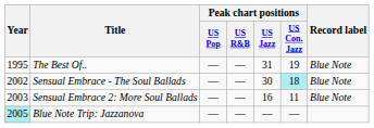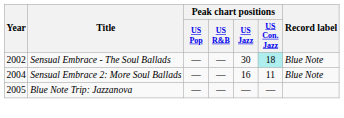 <table class="wikitable" style="text-align:center;">
 <tr>
 <th rowspan="2">Year</th>
 <th rowspan="2">Title</th>
 <th colspan="4">Peak chart positions</th>
 <th rowspan="2">Record label</th>
 </tr>
 <tr style="font-size:smaller;">
 <th width="35"><a href='#'>US Pop</a><br></th>
 <th width="35"><a href='#'>US R&B</a><br></th>
 <th width="35"><a href='#'>US Jazz</a><br></th>
 <th width="35"><a href='#'>US Con. Jazz</a><br></th>
 </tr>
 <tr>
-<td>1995</td>
-<td align="left"><em>The Best Of..</em></td>
-<td>—</td>
-<td>—</td>
-<td>31</td>
-<td>19</td>
-<td align=left><em>Blue Note</em></td>
-</tr>
-<tr>
 <td>2002</td>
 <td align="left"><em>Sensual Embrace - The Soul Ballads</em></td>
 <td>—</td>
 <td>—</td>
 <td>30</td>
 <td style="background: paleturquoise;">18</td>
 <td align=left><em>Blue Note</em></td>
 </tr>
 <tr>
-<td>2003</td>
+<td>2004</td>
 <td align="left"><em>Sensual Embrace 2: More Soul Ballads</em></td>
 <td>—</td>
 <td>—</td>
 <td>16</td>
 <td>11</td>
 <td align=left><em>Blue Note</em></td>
 </tr>
 <tr>
-<td style="background: paleturquoise;">2005</td>
+<td>2005</td>
 <td align="left"><em>Blue Note Trip: Jazzanova</em></td>
 <td>—</td>
 <td>—</td>
 <td>—</td>
 <td>—</td>
 <td align=left></td>
 </tr>
 </table>
